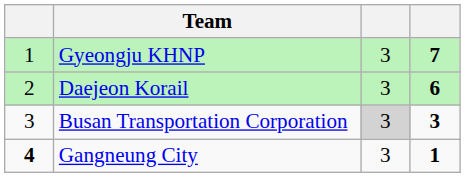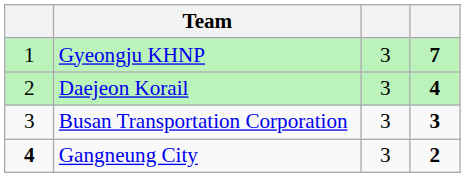 <table class="wikitable" style="text-align:center;">
 <tr>
 <th width=30></th>
 <th width=225>Team</th>
 <th width=30></th>
 <th width=30></th>
 </tr>
 <tr bgcolor=#bbf3bb>
 <td>1</td>
 <td align=left><a href='#'>Gyeongju KHNP</a></td>
 <td>3</td>
 <td><strong>7</strong></td>
 </tr>
 <tr bgcolor=#bbf3bb>
 <td>2</td>
 <td align=left><a href='#'>Daejeon Korail</a></td>
 <td>3</td>
-<td><strong>6</strong></td>
+<td><strong>4</strong></td>
 </tr>
 <tr>
 <td>3</td>
 <td align=left><a href='#'>Busan Transportation Corporation</a></td>
-<td style="background: lightgrey;">3</td>
+<td>3</td>
 <td><strong>3</strong></td>
 </tr>
 <tr>
 <td><strong>4</strong></td>
 <td align=left><a href='#'>Gangneung City</a></td>
 <td>3</td>
-<td><strong>1</strong></td>
+<td><strong>2</strong></td>
 </tr>
 </table>
